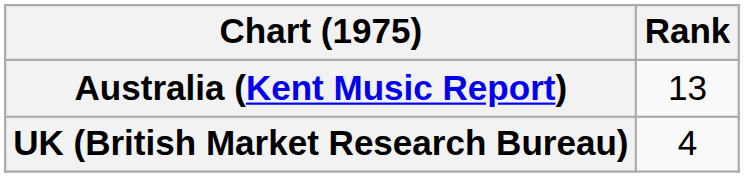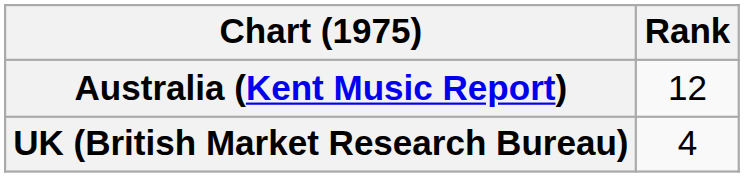 <table class="wikitable sortable plainrowheaders" style="text-align:center">
 <tr>
 <th scope=col>Chart (1975)</th>
 <th scope=col>Rank</th>
 </tr>
 <tr>
 <th scope="row">Australia (<a href='#'>Kent Music Report</a>)</th>
-<td align=center>13</td>
+<td align=center>12</td>
 </tr>
 <tr>
 <th scope="row">UK (British Market Research Bureau)</th>
 <td align=center>4</td>
 </tr>
 </table>
